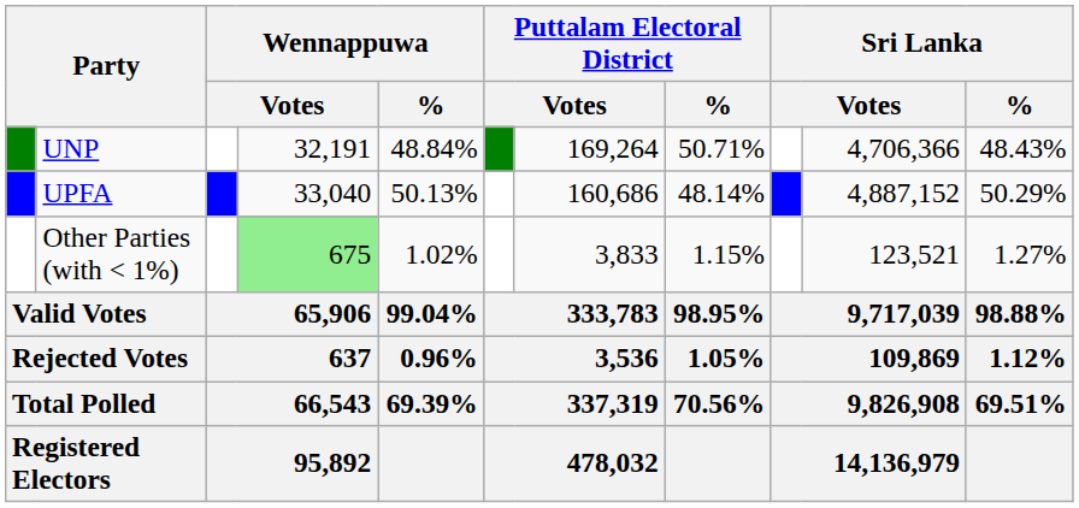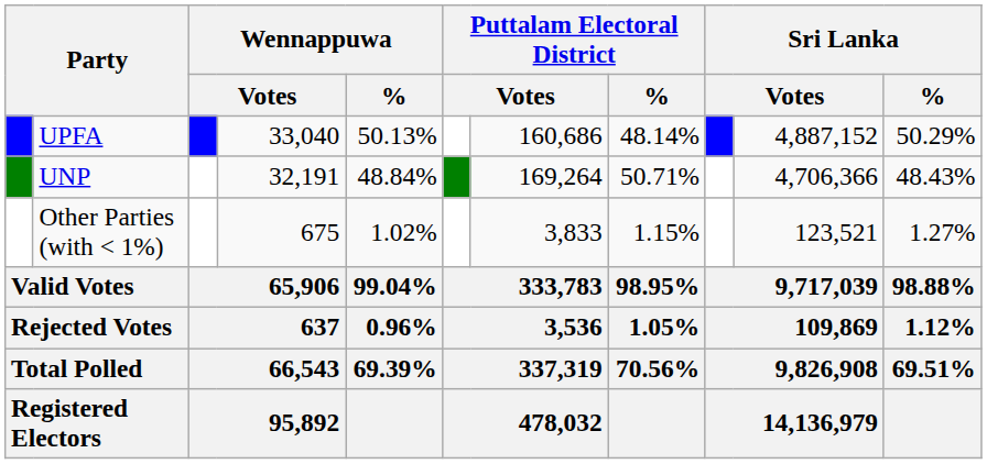 <table class="wikitable">
 <tr>
 <th colspan="2" width="144px"rowspan="2">Party</th>
 <th colspan="3" width="216px">Wennappuwa</th>
 <th colspan="3" width="216px"><a href='#'>Puttalam Electoral District</a></th>
 <th colspan="3" width="216px">Sri Lanka</th>
 </tr>
 <tr>
 <th colspan="2" width="144px">Votes</th>
 <th>%</th>
 <th colspan="2" width="144px">Votes</th>
 <th>%</th>
 <th colspan="2" width="144px">Votes</th>
 <th>%</th>
 </tr>
 <tr>
+<td style="background-color:blue;" width="10px"></td>
+<td style="text-align:left;"><a href='#'>UPFA</a></td>
+<td style="background-color:blue;" width="10px"></td>
+<td style="text-align:right;">33,040</td>
+<td style="text-align:right;">50.13%</td>
+<td style="background-color:white;" width="10px"></td>
+<td style="text-align:right;">160,686</td>
+<td style="text-align:right;">48.14%</td>
+<td style="background-color:blue;" width="10px"></td>
+<td style="text-align:right;">4,887,152</td>
+<td style="text-align:right;">50.29%</td>
+</tr>
+<tr>
 <td style="background-color:green;" width="10px"></td>
 <td style="text-align:left;"><a href='#'>UNP</a></td>
 <td style="background-color:white;" width="10px"></td>
 <td style="text-align:right;">32,191</td>
 <td style="text-align:right;">48.84%</td>
 <td style="background-color:green;" width="10px"></td>
 <td style="text-align:right;">169,264</td>
 <td style="text-align:right;">50.71%</td>
 <td style="background-color:white;" width="10px"></td>
 <td style="text-align:right;">4,706,366</td>
 <td style="text-align:right;">48.43%</td>
 </tr>
 <tr>
-<td style="background-color:blue;" width="10px"></td>
-<td style="text-align:left;"><a href='#'>UPFA</a></td>
-<td style="background-color:blue;" width="10px"></td>
-<td style="text-align:right;">33,040</td>
-<td style="text-align:right;">50.13%</td>
-<td style="background-color:white;" width="10px"></td>
-<td style="text-align:right;">160,686</td>
-<td style="text-align:right;">48.14%</td>
-<td style="background-color:blue;" width="10px"></td>
-<td style="text-align:right;">4,887,152</td>
-<td style="text-align:right;">50.29%</td>
-</tr>
-<tr>
 <td style="background-color:white;" width="10px"></td>
 <td style="text-align:left;">Other Parties (with < 1%)</td>
 <td style="background-color:white;" width="10px"></td>
-<td style="background: lightgreen; text-align:right;">675</td>
+<td style="text-align:right;">675</td>
 <td style="text-align:right;">1.02%</td>
 <td style="background-color:white;" width="10px"></td>
 <td style="text-align:right;">3,833</td>
 <td style="text-align:right;">1.15%</td>
 <td style="background-color:white;" width="10px"></td>
 <td style="text-align:right;">123,521</td>
 <td style="text-align:right;">1.27%</td>
 </tr>
 <tr>
 <th colspan="2" width="144px"style="text-align:left;">Valid Votes</th>
 <th style="text-align:right;"colspan="2" width="144px">65,906</th>
 <th style="text-align:right;">99.04%</th>
 <th style="text-align:right;"colspan="2" width="144px">333,783</th>
 <th style="text-align:right;">98.95%</th>
 <th style="text-align:right;"colspan="2" width="144px">9,717,039</th>
 <th style="text-align:right;">98.88%</th>
 </tr>
 <tr>
 <th colspan="2" width="144px"style="text-align:left;">Rejected Votes</th>
 <th style="text-align:right;"colspan="2" width="144px">637</th>
 <th style="text-align:right;">0.96%</th>
 <th style="text-align:right;"colspan="2" width="144px">3,536</th>
 <th style="text-align:right;">1.05%</th>
 <th style="text-align:right;"colspan="2" width="144px">109,869</th>
 <th style="text-align:right;">1.12%</th>
 </tr>
 <tr>
 <th colspan="2" width="144px"style="text-align:left;">Total Polled</th>
 <th style="text-align:right;"colspan="2" width="144px">66,543</th>
 <th style="text-align:right;">69.39%</th>
 <th style="text-align:right;"colspan="2" width="144px">337,319</th>
 <th style="text-align:right;">70.56%</th>
 <th style="text-align:right;"colspan="2" width="144px">9,826,908</th>
 <th style="text-align:right;">69.51%</th>
 </tr>
 <tr>
 <th colspan="2" width="144px"style="text-align:left;">Registered Electors</th>
 <th style="text-align:right;"colspan="2" width="144px">95,892</th>
 <th></th>
 <th style="text-align:right;"colspan="2" width="144px">478,032</th>
 <th></th>
 <th style="text-align:right;"colspan="2" width="144px">14,136,979</th>
 <th></th>
 </tr>
 </table>
